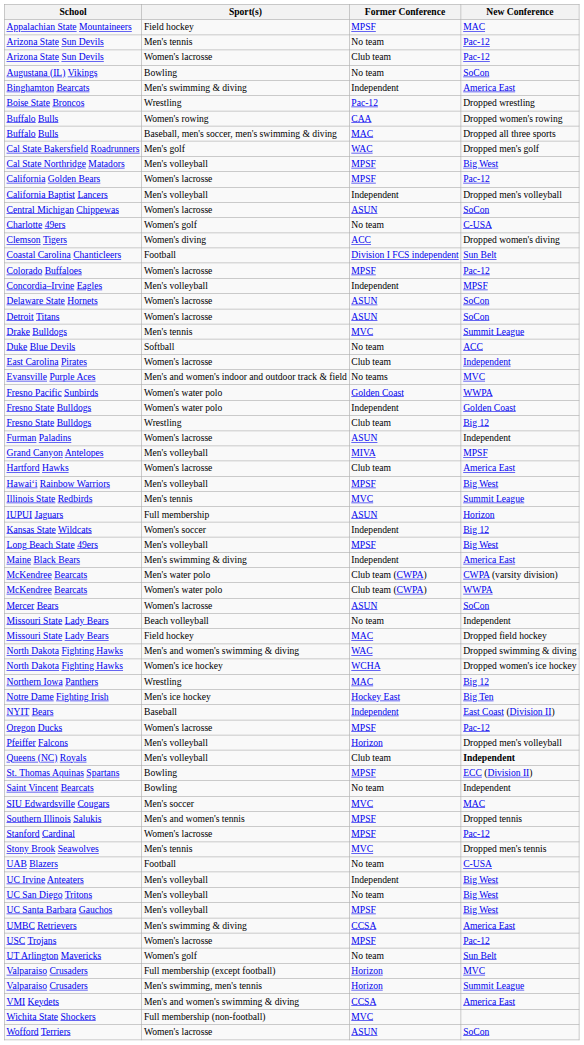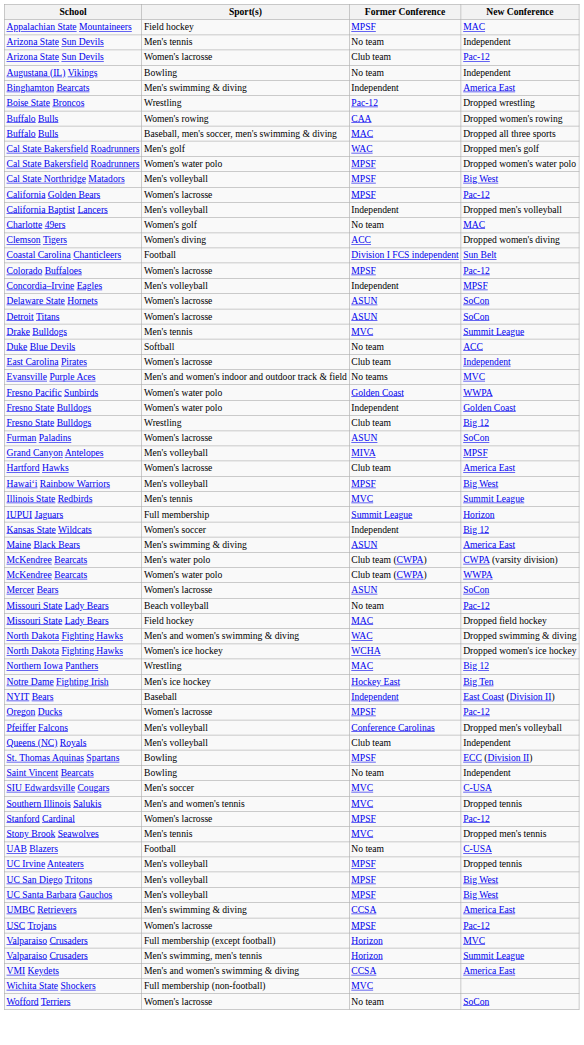 <table class="wikitable sortable">
 <tr>
 <th>School</th>
 <th>Sport(s)</th>
 <th>Former Conference</th>
 <th>New Conference</th>
 </tr>
 <tr>
 <td><a href='#'>Appalachian State</a> <a href='#'>Mountaineers</a></td>
 <td>Field hockey</td>
 <td><a href='#'>MPSF</a></td>
 <td><a href='#'>MAC</a></td>
 </tr>
 <tr>
 <td><a href='#'>Arizona State</a> <a href='#'>Sun Devils</a></td>
 <td>Men's tennis</td>
 <td>No team</td>
-<td><a href='#'>Pac-12</a></td>
+<td>Independent</td>
 </tr>
 <tr>
 <td><a href='#'>Arizona State</a> <a href='#'>Sun Devils</a></td>
 <td>Women's lacrosse</td>
 <td>Club team</td>
 <td><a href='#'>Pac-12</a></td>
 </tr>
 <tr>
 <td><a href='#'>Augustana (IL)</a> <a href='#'>Vikings</a></td>
 <td>Bowling</td>
 <td>No team</td>
-<td><a href='#'>SoCon</a></td>
+<td>Independent</td>
 </tr>
 <tr>
 <td><a href='#'>Binghamton</a> <a href='#'>Bearcats</a></td>
 <td>Men's swimming & diving</td>
 <td>Independent</td>
 <td><a href='#'>America East</a></td>
 </tr>
 <tr>
 <td><a href='#'>Boise State</a> <a href='#'>Broncos</a></td>
 <td>Wrestling</td>
 <td><a href='#'>Pac-12</a></td>
 <td>Dropped wrestling</td>
 </tr>
 <tr>
 <td><a href='#'>Buffalo</a> <a href='#'>Bulls</a></td>
 <td>Women's rowing</td>
 <td><a href='#'>CAA</a></td>
 <td>Dropped women's rowing</td>
 </tr>
 <tr>
 <td><a href='#'>Buffalo</a> <a href='#'>Bulls</a></td>
 <td>Baseball, men's soccer, men's swimming & diving</td>
 <td><a href='#'>MAC</a></td>
 <td>Dropped all three sports</td>
 </tr>
 <tr>
 <td><a href='#'>Cal State Bakersfield</a> <a href='#'>Roadrunners</a></td>
 <td>Men's golf</td>
 <td><a href='#'>WAC</a></td>
 <td>Dropped men's golf</td>
 </tr>
 <tr>
+<td><a href='#'>Cal State Bakersfield</a> <a href='#'>Roadrunners</a></td>
+<td>Women's water polo</td>
+<td><a href='#'>MPSF</a></td>
+<td>Dropped women's water polo</td>
+</tr>
+<tr>
 <td><a href='#'>Cal State Northridge</a> <a href='#'>Matadors</a></td>
 <td>Men's volleyball</td>
 <td><a href='#'>MPSF</a></td>
 <td><a href='#'>Big West</a></td>
 </tr>
 <tr>
 <td><a href='#'>California</a> <a href='#'>Golden Bears</a></td>
 <td>Women's lacrosse</td>
 <td><a href='#'>MPSF</a></td>
 <td><a href='#'>Pac-12</a></td>
 </tr>
 <tr>
 <td><a href='#'>California Baptist</a> <a href='#'>Lancers</a></td>
 <td>Men's volleyball</td>
 <td>Independent</td>
 <td>Dropped men's volleyball</td>
 </tr>
 <tr>
-<td><a href='#'>Central Michigan</a> <a href='#'>Chippewas</a></td>
-<td>Women's lacrosse</td>
-<td><a href='#'>ASUN</a></td>
-<td><a href='#'>SoCon</a></td>
-</tr>
-<tr>
 <td><a href='#'>Charlotte</a> <a href='#'>49ers</a></td>
 <td>Women's golf</td>
 <td>No team</td>
-<td><a href='#'>C-USA</a></td>
+<td><a href='#'>MAC</a></td>
 </tr>
 <tr>
 <td><a href='#'>Clemson</a> <a href='#'>Tigers</a></td>
 <td>Women's diving</td>
 <td><a href='#'>ACC</a></td>
 <td>Dropped women's diving</td>
 </tr>
 <tr>
 <td><a href='#'>Coastal Carolina</a> <a href='#'>Chanticleers</a></td>
 <td>Football</td>
 <td><a href='#'>Division I FCS independent</a></td>
 <td><a href='#'>Sun Belt</a></td>
 </tr>
 <tr>
 <td><a href='#'>Colorado</a> <a href='#'>Buffaloes</a></td>
 <td>Women's lacrosse</td>
 <td><a href='#'>MPSF</a></td>
 <td><a href='#'>Pac-12</a></td>
 </tr>
 <tr>
 <td><a href='#'>Concordia–Irvine</a> <a href='#'>Eagles</a></td>
 <td>Men's volleyball</td>
 <td>Independent</td>
 <td><a href='#'>MPSF</a></td>
 </tr>
 <tr>
 <td><a href='#'>Delaware State</a> <a href='#'>Hornets</a></td>
 <td>Women's lacrosse</td>
 <td><a href='#'>ASUN</a></td>
 <td><a href='#'>SoCon</a></td>
 </tr>
 <tr>
 <td><a href='#'>Detroit</a> <a href='#'>Titans</a></td>
 <td>Women's lacrosse</td>
 <td><a href='#'>ASUN</a></td>
 <td><a href='#'>SoCon</a></td>
 </tr>
 <tr>
 <td><a href='#'>Drake</a> <a href='#'>Bulldogs</a></td>
 <td>Men's tennis</td>
 <td><a href='#'>MVC</a></td>
 <td><a href='#'>Summit League</a></td>
 </tr>
 <tr>
 <td><a href='#'>Duke</a> <a href='#'>Blue Devils</a></td>
 <td>Softball</td>
 <td>No team</td>
 <td><a href='#'>ACC</a></td>
 </tr>
 <tr>
 <td><a href='#'>East Carolina</a> <a href='#'>Pirates</a></td>
 <td>Women's lacrosse</td>
 <td>Club team</td>
 <td><a href='#'>Independent</a></td>
 </tr>
 <tr>
 <td><a href='#'>Evansville</a> <a href='#'>Purple Aces</a></td>
 <td>Men's and women's indoor and outdoor track & field</td>
 <td>No teams</td>
 <td><a href='#'>MVC</a></td>
 </tr>
 <tr>
 <td><a href='#'>Fresno Pacific</a> <a href='#'>Sunbirds</a></td>
 <td>Women's water polo</td>
 <td><a href='#'>Golden Coast</a></td>
 <td><a href='#'>WWPA</a></td>
 </tr>
 <tr>
 <td><a href='#'>Fresno State</a> <a href='#'>Bulldogs</a></td>
 <td>Women's water polo</td>
 <td>Independent</td>
 <td><a href='#'>Golden Coast</a></td>
 </tr>
 <tr>
 <td><a href='#'>Fresno State</a> <a href='#'>Bulldogs</a></td>
 <td>Wrestling</td>
 <td>Club team</td>
 <td><a href='#'>Big 12</a></td>
 </tr>
 <tr>
 <td><a href='#'>Furman</a> <a href='#'>Paladins</a></td>
 <td>Women's lacrosse</td>
 <td><a href='#'>ASUN</a></td>
-<td>Independent</td>
+<td><a href='#'>SoCon</a></td>
 </tr>
 <tr>
 <td><a href='#'>Grand Canyon</a> <a href='#'>Antelopes</a></td>
 <td>Men's volleyball</td>
 <td><a href='#'>MIVA</a></td>
 <td><a href='#'>MPSF</a></td>
 </tr>
 <tr>
 <td><a href='#'>Hartford</a> <a href='#'>Hawks</a></td>
 <td>Women's lacrosse</td>
 <td>Club team</td>
 <td><a href='#'>America East</a></td>
 </tr>
 <tr>
 <td><a href='#'>Hawaiʻi</a> <a href='#'>Rainbow Warriors</a></td>
 <td>Men's volleyball</td>
 <td><a href='#'>MPSF</a></td>
 <td><a href='#'>Big West</a></td>
 </tr>
 <tr>
 <td><a href='#'>Illinois State</a> <a href='#'>Redbirds</a></td>
 <td>Men's tennis</td>
 <td><a href='#'>MVC</a></td>
 <td><a href='#'>Summit League</a></td>
 </tr>
 <tr>
 <td><a href='#'>IUPUI</a> <a href='#'>Jaguars</a></td>
 <td>Full membership</td>
-<td><a href='#'>ASUN</a></td>
+<td><a href='#'>Summit League</a></td>
 <td><a href='#'>Horizon</a></td>
 </tr>
 <tr>
 <td><a href='#'>Kansas State</a> <a href='#'>Wildcats</a></td>
 <td>Women's soccer</td>
 <td>Independent</td>
 <td><a href='#'>Big 12</a></td>
 </tr>
 <tr>
-<td><a href='#'>Long Beach State</a> <a href='#'>49ers</a></td>
-<td>Men's volleyball</td>
-<td><a href='#'>MPSF</a></td>
-<td><a href='#'>Big West</a></td>
-</tr>
-<tr>
 <td><a href='#'>Maine</a> <a href='#'>Black Bears</a></td>
 <td>Men's swimming & diving</td>
-<td>Independent</td>
+<td><a href='#'>ASUN</a></td>
 <td><a href='#'>America East</a></td>
 </tr>
 <tr>
 <td><a href='#'>McKendree</a> <a href='#'>Bearcats</a></td>
 <td>Men's water polo</td>
 <td>Club team (<a href='#'>CWPA</a>)</td>
 <td><a href='#'>CWPA</a> (varsity division)</td>
 </tr>
 <tr>
 <td><a href='#'>McKendree</a> <a href='#'>Bearcats</a></td>
 <td>Women's water polo</td>
 <td>Club team (<a href='#'>CWPA</a>)</td>
 <td><a href='#'>WWPA</a></td>
 </tr>
 <tr>
 <td><a href='#'>Mercer</a> <a href='#'>Bears</a></td>
 <td>Women's lacrosse</td>
 <td><a href='#'>ASUN</a></td>
 <td><a href='#'>SoCon</a></td>
 </tr>
 <tr>
 <td><a href='#'>Missouri State</a> <a href='#'>Lady Bears</a></td>
 <td>Beach volleyball</td>
 <td>No team</td>
-<td>Independent</td>
+<td><a href='#'>Pac-12</a></td>
 </tr>
 <tr>
 <td><a href='#'>Missouri State</a> <a href='#'>Lady Bears</a></td>
 <td>Field hockey</td>
 <td><a href='#'>MAC</a></td>
 <td>Dropped field hockey</td>
 </tr>
 <tr>
 <td><a href='#'>North Dakota</a> <a href='#'>Fighting Hawks</a></td>
 <td>Men's and women's swimming & diving</td>
 <td><a href='#'>WAC</a></td>
 <td>Dropped swimming & diving</td>
 </tr>
 <tr>
 <td><a href='#'>North Dakota</a> <a href='#'>Fighting Hawks</a></td>
 <td>Women's ice hockey</td>
 <td><a href='#'>WCHA</a></td>
 <td>Dropped women's ice hockey</td>
 </tr>
 <tr>
 <td><a href='#'>Northern Iowa</a> <a href='#'>Panthers</a></td>
 <td>Wrestling</td>
 <td><a href='#'>MAC</a></td>
 <td><a href='#'>Big 12</a></td>
 </tr>
 <tr>
 <td><a href='#'>Notre Dame</a> <a href='#'>Fighting Irish</a></td>
 <td>Men's ice hockey</td>
 <td><a href='#'>Hockey East</a></td>
 <td><a href='#'>Big Ten</a></td>
 </tr>
 <tr>
 <td><a href='#'>NYIT</a> <a href='#'>Bears</a></td>
 <td>Baseball</td>
 <td><a href='#'>Independent</a></td>
 <td><a href='#'>East Coast</a> (<a href='#'>Division II</a>)</td>
 </tr>
 <tr>
 <td><a href='#'>Oregon</a> <a href='#'>Ducks</a></td>
 <td>Women's lacrosse</td>
 <td><a href='#'>MPSF</a></td>
 <td><a href='#'>Pac-12</a></td>
 </tr>
 <tr>
 <td><a href='#'>Pfeiffer</a> <a href='#'>Falcons</a></td>
 <td>Men's volleyball</td>
-<td><a href='#'>Horizon</a></td>
+<td><a href='#'>Conference Carolinas</a></td>
 <td>Dropped men's volleyball</td>
 </tr>
 <tr>
 <td><a href='#'>Queens (NC)</a> <a href='#'>Royals</a></td>
 <td>Men's volleyball</td>
 <td>Club team</td>
-<td><strong>Independent</strong></td>
+<td>Independent</td>
 </tr>
 <tr>
 <td><a href='#'>St. Thomas Aquinas</a> <a href='#'>Spartans</a></td>
 <td>Bowling</td>
 <td><a href='#'>MPSF</a></td>
 <td><a href='#'>ECC</a> (<a href='#'>Division II</a>)</td>
 </tr>
 <tr>
 <td><a href='#'>Saint Vincent</a> <a href='#'>Bearcats</a></td>
 <td>Bowling</td>
 <td>No team</td>
 <td>Independent</td>
 </tr>
 <tr>
 <td><a href='#'>SIU Edwardsville</a> <a href='#'>Cougars</a></td>
 <td>Men's soccer</td>
 <td><a href='#'>MVC</a></td>
-<td><a href='#'>MAC</a></td>
+<td><a href='#'>C-USA</a></td>
 </tr>
 <tr>
 <td><a href='#'>Southern Illinois</a> <a href='#'>Salukis</a></td>
 <td>Men's and women's tennis</td>
-<td><a href='#'>MPSF</a></td>
+<td><a href='#'>MVC</a></td>
 <td>Dropped tennis</td>
 </tr>
 <tr>
 <td><a href='#'>Stanford</a> <a href='#'>Cardinal</a></td>
 <td>Women's lacrosse</td>
 <td><a href='#'>MPSF</a></td>
 <td><a href='#'>Pac-12</a></td>
 </tr>
 <tr>
 <td><a href='#'>Stony Brook</a> <a href='#'>Seawolves</a></td>
 <td>Men's tennis</td>
 <td><a href='#'>MVC</a></td>
 <td>Dropped men's tennis</td>
 </tr>
 <tr>
 <td><a href='#'>UAB</a> <a href='#'>Blazers</a></td>
 <td>Football</td>
 <td>No team</td>
 <td><a href='#'>C-USA</a></td>
 </tr>
 <tr>
 <td><a href='#'>UC Irvine</a> <a href='#'>Anteaters</a></td>
 <td>Men's volleyball</td>
-<td>Independent</td>
-<td><a href='#'>Big West</a></td>
+<td><a href='#'>MPSF</a></td>
+<td>Dropped tennis</td>
 </tr>
 <tr>
 <td><a href='#'>UC San Diego</a> <a href='#'>Tritons</a></td>
 <td>Men's volleyball</td>
-<td>No team</td>
+<td><a href='#'>MPSF</a></td>
 <td><a href='#'>Big West</a></td>
 </tr>
 <tr>
 <td><a href='#'>UC Santa Barbara</a> <a href='#'>Gauchos</a></td>
 <td>Men's volleyball</td>
 <td><a href='#'>MPSF</a></td>
 <td><a href='#'>Big West</a></td>
 </tr>
 <tr>
 <td><a href='#'>UMBC</a> <a href='#'>Retrievers</a></td>
 <td>Men's swimming & diving</td>
 <td><a href='#'>CCSA</a></td>
 <td><a href='#'>America East</a></td>
 </tr>
 <tr>
 <td><a href='#'>USC</a> <a href='#'>Trojans</a></td>
 <td>Women's lacrosse</td>
 <td><a href='#'>MPSF</a></td>
 <td><a href='#'>Pac-12</a></td>
-</tr>
-<tr>
-<td><a href='#'>UT Arlington</a> <a href='#'>Mavericks</a></td>
-<td>Women's golf</td>
-<td>No team</td>
-<td><a href='#'>Sun Belt</a></td>
 </tr>
 <tr>
 <td><a href='#'>Valparaiso</a> <a href='#'>Crusaders</a></td>
 <td>Full membership (except football)</td>
 <td><a href='#'>Horizon</a></td>
 <td><a href='#'>MVC</a></td>
 </tr>
 <tr>
 <td><a href='#'>Valparaiso</a> <a href='#'>Crusaders</a></td>
 <td>Men's swimming, men's tennis</td>
 <td><a href='#'>Horizon</a></td>
 <td><a href='#'>Summit League</a></td>
 </tr>
 <tr>
 <td><a href='#'>VMI</a> <a href='#'>Keydets</a></td>
 <td>Men's and women's swimming & diving</td>
 <td><a href='#'>CCSA</a></td>
 <td><a href='#'>America East</a></td>
 </tr>
 <tr>
 <td><a href='#'>Wichita State</a> <a href='#'>Shockers</a></td>
 <td>Full membership (non-football)</td>
 <td><a href='#'>MVC</a></td>
 <td></td>
 </tr>
 <tr>
 <td><a href='#'>Wofford</a> <a href='#'>Terriers</a></td>
 <td>Women's lacrosse</td>
-<td><a href='#'>ASUN</a></td>
+<td>No team</td>
 <td><a href='#'>SoCon</a></td>
 </tr>
 </table>
